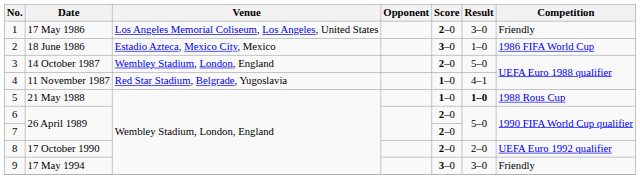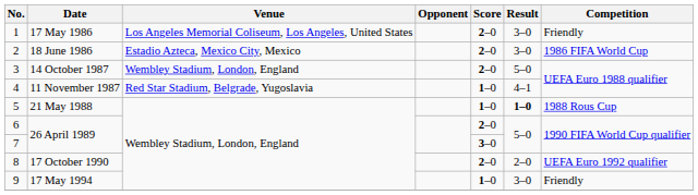 <table class="wikitable sortable">
 <tr>
 <th scope="col">No.</th>
 <th scope="col">Date</th>
 <th scope="col">Venue</th>
 <th scope="col">Opponent</th>
 <th scope="col">Score</th>
 <th scope="col">Result</th>
 <th scope="col">Competition</th>
 </tr>
 <tr>
 <td align="center">1</td>
 <td>17 May 1986</td>
 <td><a href='#'>Los Angeles Memorial Coliseum</a>, <a href='#'>Los Angeles</a>, United States</td>
 <td></td>
 <td align="center"><strong>2</strong>–0</td>
 <td align="center">3–0</td>
 <td>Friendly</td>
 </tr>
 <tr>
 <td align="center">2</td>
 <td>18 June 1986</td>
 <td><a href='#'>Estadio Azteca</a>, <a href='#'>Mexico City</a>, Mexico</td>
 <td></td>
-<td align="center"><strong>3</strong>–0</td>
-<td align="center">1–0</td>
+<td align="center"><strong>2</strong>–0</td>
+<td align="center">3–0</td>
 <td><a href='#'>1986 FIFA World Cup</a></td>
 </tr>
 <tr>
 <td align="center">3</td>
 <td>14 October 1987</td>
 <td><a href='#'>Wembley Stadium</a>, <a href='#'>London</a>, England</td>
 <td></td>
 <td align="center"><strong>2</strong>–0</td>
 <td align="center">5–0</td>
 <td rowspan="2"><a href='#'>UEFA Euro 1988 qualifier</a></td>
 </tr>
 <tr>
 <td align="center">4</td>
 <td>11 November 1987</td>
 <td><a href='#'>Red Star Stadium</a>, <a href='#'>Belgrade</a>, Yugoslavia</td>
 <td></td>
 <td align="center"><strong>1</strong>–0</td>
 <td align="center">4–1</td>
 </tr>
 <tr>
 <td align="center">5</td>
 <td>21 May 1988</td>
 <td rowspan="5">Wembley Stadium, London, England</td>
 <td></td>
 <td align="center"><strong>1</strong>–0</td>
 <td align="center"><strong>1–0</strong></td>
 <td><a href='#'>1988 Rous Cup</a></td>
 </tr>
 <tr>
 <td align="center">6</td>
 <td rowspan="2">26 April 1989</td>
 <td rowspan="2"></td>
 <td align="center"><strong>2</strong>–0</td>
 <td rowspan="2" align="center">5–0</td>
 <td rowspan="2"><a href='#'>1990 FIFA World Cup qualifier</a></td>
 </tr>
 <tr>
 <td align="center">7</td>
-<td align="center"><strong>2</strong>–0</td>
+<td align="center"><strong>3</strong>–0</td>
 </tr>
 <tr>
 <td align="center">8</td>
 <td>17 October 1990</td>
 <td></td>
 <td align="center"><strong>2</strong>–0</td>
 <td align="center">2–0</td>
 <td><a href='#'>UEFA Euro 1992 qualifier</a></td>
 </tr>
 <tr>
 <td align="center">9</td>
 <td>17 May 1994</td>
 <td></td>
-<td align="center"><strong>3</strong>–0</td>
+<td align="center"><strong>1</strong>–0</td>
 <td align="center">3–0</td>
 <td>Friendly</td>
 </tr>
 <tr>
 </tr>
 </table>
